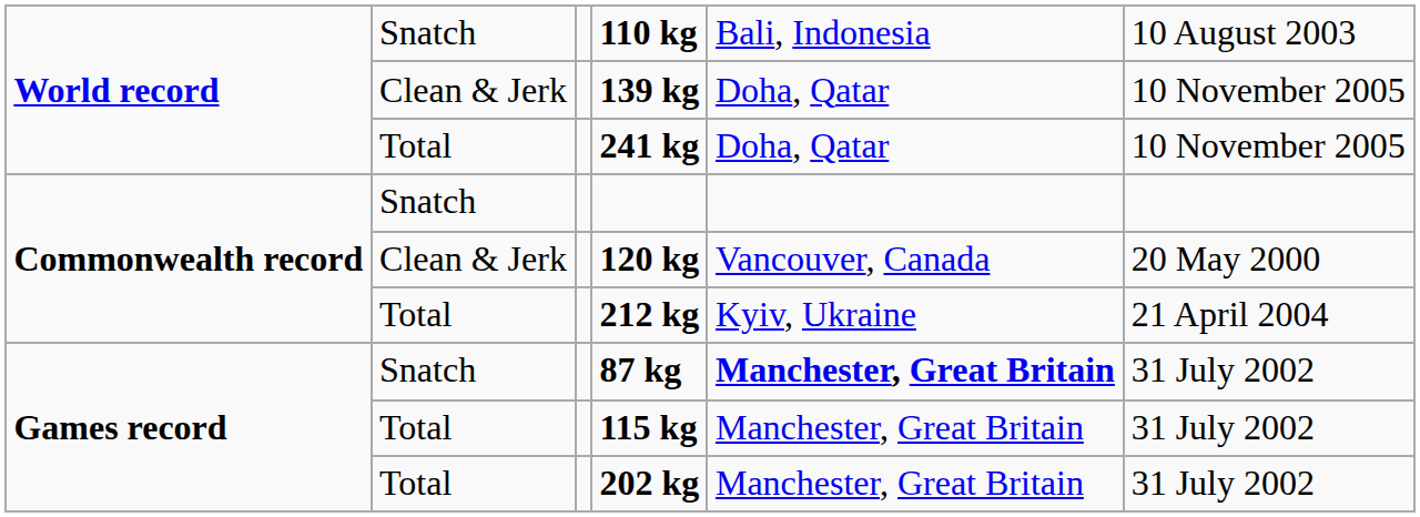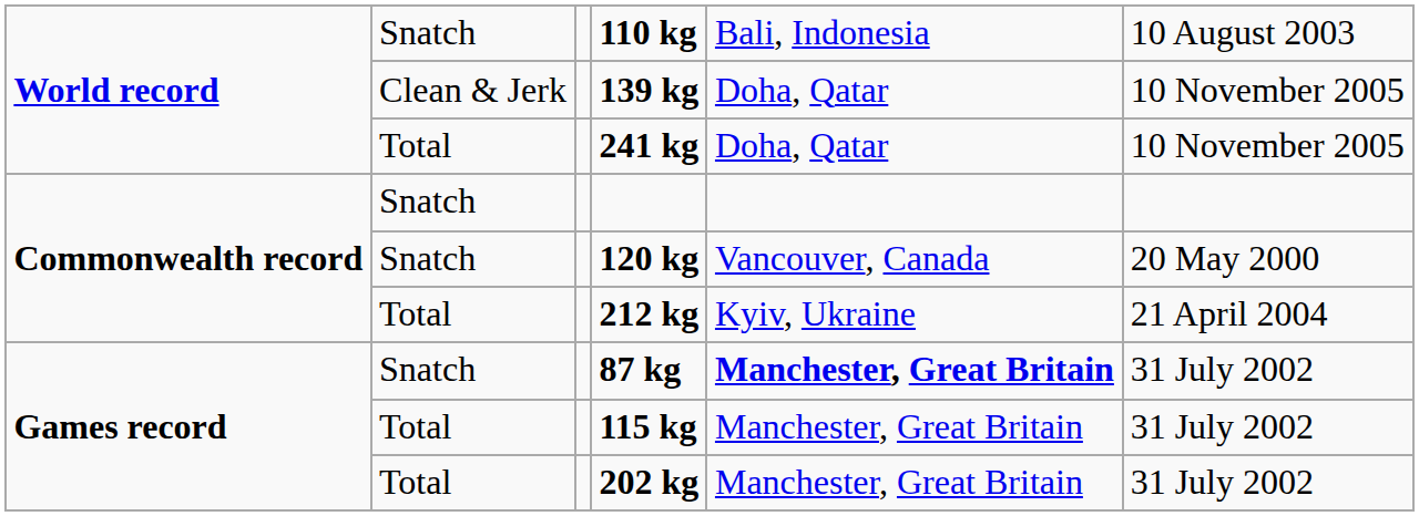 <table class="wikitable">
 <tr>
 <td rowspan=3><strong><a href='#'>World record</a></strong></td>
 <td>Snatch</td>
 <td></td>
 <td><strong>110 kg</strong></td>
 <td><a href='#'>Bali</a>, <a href='#'>Indonesia</a></td>
 <td>10 August 2003</td>
 </tr>
 <tr>
 <td>Clean & Jerk</td>
 <td></td>
 <td><strong>139 kg</strong></td>
 <td><a href='#'>Doha</a>, <a href='#'>Qatar</a></td>
 <td>10 November 2005</td>
 </tr>
 <tr>
 <td>Total</td>
 <td></td>
 <td><strong>241 kg</strong></td>
 <td><a href='#'>Doha</a>, <a href='#'>Qatar</a></td>
 <td>10 November 2005</td>
 </tr>
 <tr>
 <td rowspan=3><strong>Commonwealth record</strong></td>
 <td>Snatch</td>
 <td></td>
 <td></td>
 <td></td>
 <td></td>
 </tr>
 <tr>
-<td>Clean & Jerk</td>
+<td>Snatch</td>
 <td></td>
 <td><strong>120 kg</strong></td>
 <td><a href='#'>Vancouver</a>, <a href='#'>Canada</a></td>
 <td>20 May 2000</td>
 </tr>
 <tr>
 <td>Total</td>
 <td></td>
 <td><strong>212 kg</strong></td>
 <td><a href='#'>Kyiv</a>, <a href='#'>Ukraine</a></td>
 <td>21 April 2004</td>
 </tr>
 <tr>
 <td rowspan=3><strong>Games record</strong></td>
 <td>Snatch</td>
 <td></td>
 <td><strong>87 kg</strong></td>
 <td><strong><a href='#'>Manchester</a>, <a href='#'>Great Britain</a></strong></td>
 <td>31 July 2002</td>
 </tr>
 <tr>
 <td>Total</td>
 <td></td>
 <td><strong>115 kg</strong></td>
 <td><a href='#'>Manchester</a>, <a href='#'>Great Britain</a></td>
 <td>31 July 2002</td>
 </tr>
 <tr>
 <td>Total</td>
 <td></td>
 <td><strong>202 kg</strong></td>
 <td><a href='#'>Manchester</a>, <a href='#'>Great Britain</a></td>
 <td>31 July 2002</td>
 </tr>
 </table>
